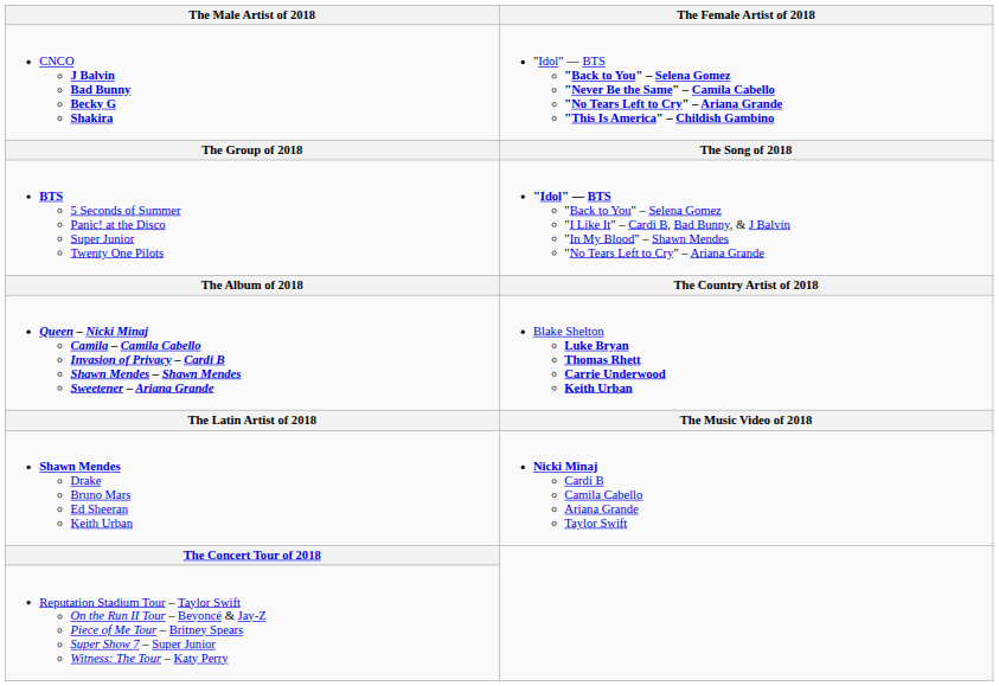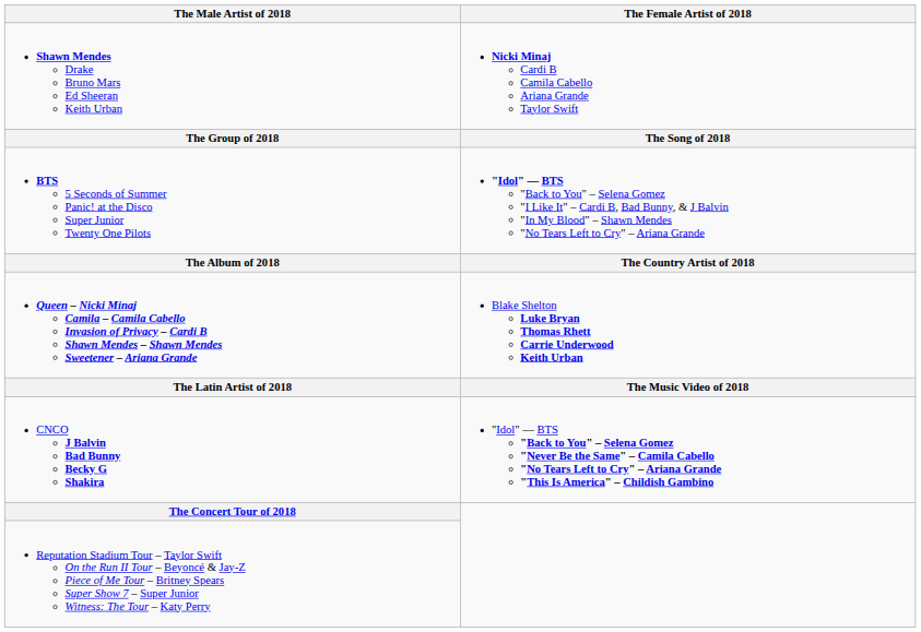 <table class="wikitable" style="width:100%;">
 <tr>
 <th style="width:50%">The Male Artist of 2018</th>
 <th style="width:50%">The Female Artist of 2018</th>
 </tr>
 <tr>
-<td valign="top"><br><ul><li></strong><a href='#'>CNCO</a><strong><ul><li><a href='#'>J Balvin</a></li><li><a href='#'>Bad Bunny</a></li><li><a href='#'>Becky G</a></li><li><a href='#'>Shakira</a></li></ul></li></ul></td>
-<td valign="top"><br><ul><li></strong>"<a href='#'>Idol</a>" — <a href='#'>BTS</a><strong><ul><li>"<a href='#'>Back to You</a>" – <a href='#'>Selena Gomez</a></li><li>"<a href='#'>Never Be the Same</a>" – <a href='#'>Camila Cabello</a></li><li>"<a href='#'>No Tears Left to Cry</a>" – <a href='#'>Ariana Grande</a></li><li>"<a href='#'>This Is America</a>" – <a href='#'>Childish Gambino</a></li></ul></li></ul></td>
+<td valign="top"><br><ul><li><strong><a href='#'>Shawn Mendes</a></strong><ul><li><a href='#'>Drake</a></li><li><a href='#'>Bruno Mars</a></li><li><a href='#'>Ed Sheeran</a></li><li><a href='#'>Keith Urban</a></li></ul></li></ul></td>
+<td valign="top"><br><ul><li><strong><a href='#'>Nicki Minaj</a></strong><ul><li><a href='#'>Cardi B</a></li><li><a href='#'>Camila Cabello</a></li><li><a href='#'>Ariana Grande</a></li><li><a href='#'>Taylor Swift</a></li></ul></li></ul></td>
 </tr>
 <tr>
 <th style="width:50%">The Group of 2018</th>
 <th style="width:50%">The Song of 2018</th>
 </tr>
 <tr>
 <td valign="top"><br><ul><li><strong><a href='#'>BTS</a></strong><ul><li><a href='#'>5 Seconds of Summer</a></li><li><a href='#'>Panic! at the Disco</a></li><li><a href='#'>Super Junior</a></li><li><a href='#'>Twenty One Pilots</a></li></ul></li></ul></td>
 <td valign="top"><br><ul><li><strong>"<a href='#'>Idol</a>" — <a href='#'>BTS</a></strong><ul><li>"<a href='#'>Back to You</a>" – <a href='#'>Selena Gomez</a></li><li>"<a href='#'>I Like It</a>" – <a href='#'>Cardi B</a>, <a href='#'>Bad Bunny</a>, & <a href='#'>J Balvin</a></li><li>"<a href='#'>In My Blood</a>" – <a href='#'>Shawn Mendes</a></li><li>"<a href='#'>No Tears Left to Cry</a>" – <a href='#'>Ariana Grande</a></li></ul></li></ul></td>
 </tr>
 <tr>
 <th style="width:50%">The Album of 2018</th>
 <th style="width:50%">The Country Artist of 2018</th>
 </tr>
 <tr>
 <td valign="top"><br><ul><li><strong><em><a href='#'>Queen</a><em> – <a href='#'>Nicki Minaj</a><strong><ul><li></em><a href='#'>Camila</a><em> – <a href='#'>Camila Cabello</a></li><li></em><a href='#'>Invasion of Privacy</a><em> – <a href='#'>Cardi B</a></li><li></em><a href='#'>Shawn Mendes</a><em> – <a href='#'>Shawn Mendes</a></li><li></em><a href='#'>Sweetener</a><em> – <a href='#'>Ariana Grande</a></li></ul></li></ul></td>
 <td valign="top"><br><ul><li></strong><a href='#'>Blake Shelton</a><strong><ul><li><a href='#'>Luke Bryan</a></li><li><a href='#'>Thomas Rhett</a></li><li><a href='#'>Carrie Underwood</a></li><li><a href='#'>Keith Urban</a></li></ul></li></ul></td>
 </tr>
 <tr>
 <th style="width:50%">The Latin Artist of 2018</th>
 <th style="width:50%">The Music Video of 2018</th>
 </tr>
 <tr>
-<td valign="top"><br><ul><li><strong><a href='#'>Shawn Mendes</a></strong><ul><li><a href='#'>Drake</a></li><li><a href='#'>Bruno Mars</a></li><li><a href='#'>Ed Sheeran</a></li><li><a href='#'>Keith Urban</a></li></ul></li></ul></td>
-<td valign="top"><br><ul><li><strong><a href='#'>Nicki Minaj</a></strong><ul><li><a href='#'>Cardi B</a></li><li><a href='#'>Camila Cabello</a></li><li><a href='#'>Ariana Grande</a></li><li><a href='#'>Taylor Swift</a></li></ul></li></ul></td>
+<td valign="top"><br><ul><li></strong><a href='#'>CNCO</a><strong><ul><li><a href='#'>J Balvin</a></li><li><a href='#'>Bad Bunny</a></li><li><a href='#'>Becky G</a></li><li><a href='#'>Shakira</a></li></ul></li></ul></td>
+<td valign="top"><br><ul><li></strong>"<a href='#'>Idol</a>" — <a href='#'>BTS</a><strong><ul><li>"<a href='#'>Back to You</a>" – <a href='#'>Selena Gomez</a></li><li>"<a href='#'>Never Be the Same</a>" – <a href='#'>Camila Cabello</a></li><li>"<a href='#'>No Tears Left to Cry</a>" – <a href='#'>Ariana Grande</a></li><li>"<a href='#'>This Is America</a>" – <a href='#'>Childish Gambino</a></li></ul></li></ul></td>
 </tr>
 <tr>
 <th style="width:50%"><a href='#'>The Concert Tour of 2018</a></th>
 </tr>
 <tr>
 <td valign="top"><br><ul><li></em></strong><a href='#'>Reputation Stadium Tour</a></em> – <a href='#'>Taylor Swift</a></strong><ul><li><em><a href='#'>On the Run II Tour</a></em> – <a href='#'>Beyoncé</a> & <a href='#'>Jay-Z</a></li><li><em><a href='#'>Piece of Me Tour</a></em> – <a href='#'>Britney Spears</a></li><li><em><a href='#'>Super Show 7</a></em> – <a href='#'>Super Junior</a></li><li><em><a href='#'>Witness: The Tour</a></em> – <a href='#'>Katy Perry</a></li></ul></li></ul></td>
 </tr>
 </table>
